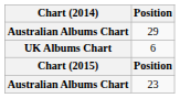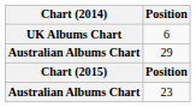 <table class="wikitable sortable plainrowheaders" style="text-align:center">
 <tr>
 <th scope="col">Chart (2014)</th>
 <th scope="col">Position</th>
 </tr>
 <tr>
+<th scope="row">UK Albums Chart</th>
+<td>6</td>
+</tr>
+<tr>
 <th scope="row">Australian Albums Chart</th>
 <td>29</td>
-</tr>
-<tr>
-<th scope="row">UK Albums Chart</th>
-<td>6</td>
 </tr>
 <tr>
 <th scope="col">Chart (2015)</th>
 <th scope="col">Position</th>
 </tr>
 <tr>
 <th scope="row">Australian Albums Chart</th>
 <td>23</td>
 </tr>
 </table>
